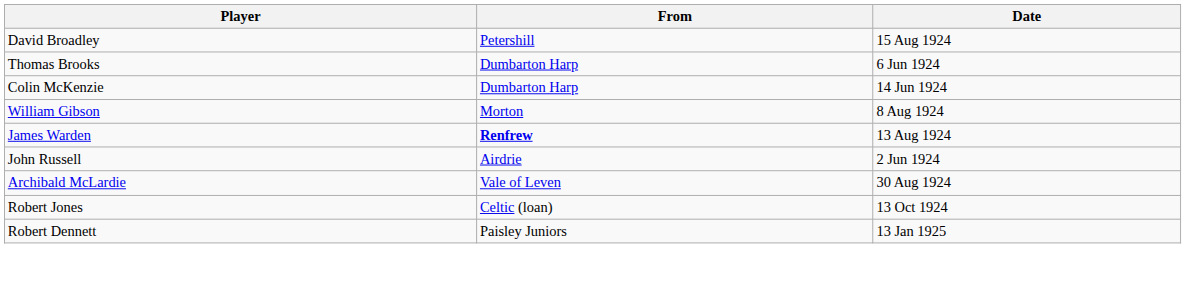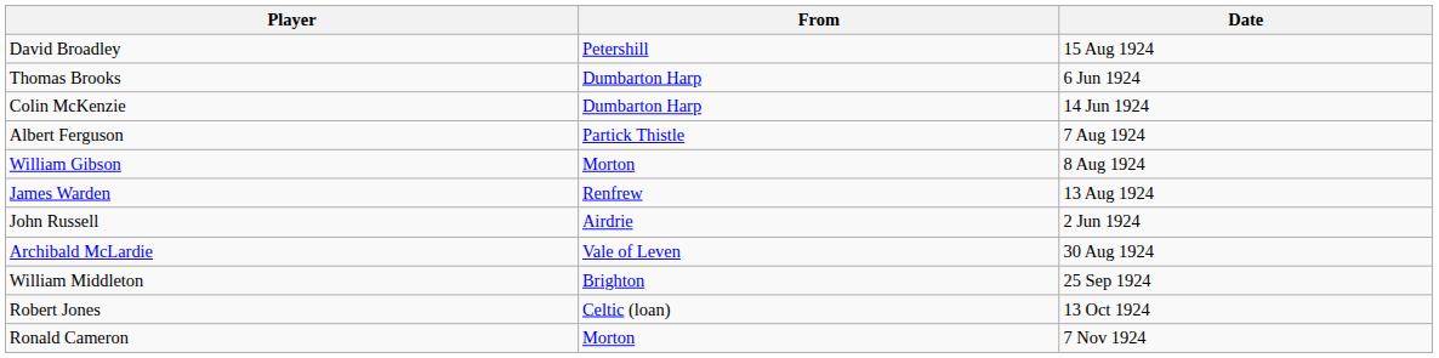 <table class="wikitable" style="text-align:center; font-size:95%;width:98%; text-align:left">
 <tr>
 <th>Player</th>
 <th>From</th>
 <th>Date</th>
 </tr>
 <tr>
 <td> David Broadley</td>
 <td> <a href='#'>Petershill</a></td>
 <td>15 Aug 1924</td>
 </tr>
 <tr>
 <td> Thomas Brooks</td>
 <td> <a href='#'>Dumbarton Harp</a></td>
 <td>6 Jun 1924</td>
 </tr>
 <tr>
 <td> Colin McKenzie</td>
 <td> <a href='#'>Dumbarton Harp</a></td>
 <td>14 Jun 1924</td>
 </tr>
 <tr>
+<td> Albert Ferguson</td>
+<td> <a href='#'>Partick Thistle</a></td>
+<td>7 Aug 1924</td>
+</tr>
+<tr>
 <td> <a href='#'>William Gibson</a></td>
 <td> <a href='#'>Morton</a></td>
 <td>8 Aug 1924</td>
 </tr>
 <tr>
 <td> <a href='#'>James Warden</a></td>
-<td><strong> <a href='#'>Renfrew</a></strong></td>
+<td> <a href='#'>Renfrew</a></td>
 <td>13 Aug 1924</td>
 </tr>
 <tr>
 <td> John Russell</td>
 <td> <a href='#'>Airdrie</a></td>
 <td>2 Jun 1924</td>
 </tr>
 <tr>
 <td> <a href='#'>Archibald McLardie</a></td>
 <td> <a href='#'>Vale of Leven</a></td>
 <td>30 Aug 1924</td>
 </tr>
 <tr>
+<td> William Middleton</td>
+<td> <a href='#'>Brighton</a></td>
+<td>25 Sep 1924</td>
+</tr>
+<tr>
 <td> Robert Jones</td>
 <td> <a href='#'>Celtic</a> (loan)</td>
 <td>13 Oct 1924</td>
 </tr>
 <tr>
-<td> Robert Dennett</td>
-<td> Paisley Juniors</td>
-<td>13 Jan 1925</td>
+<td> Ronald Cameron</td>
+<td> <a href='#'>Morton</a></td>
+<td>7 Nov 1924</td>
 </tr>
 </table>
